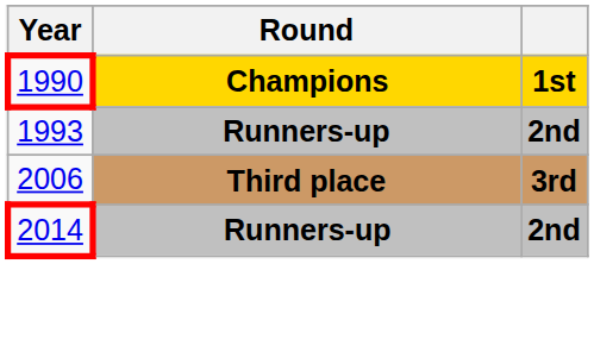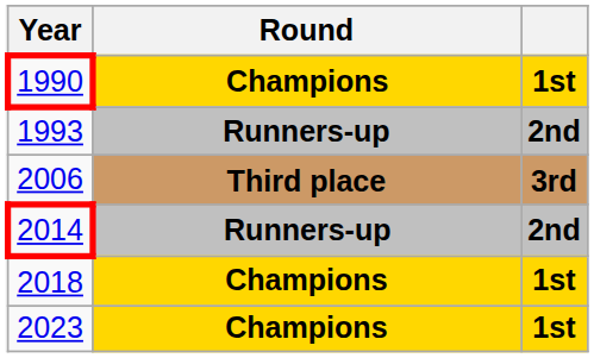 <table class="wikitable" style="text-align: center; font-size:90%">
 <tr>
 <th>Year</th>
 <th style="width:200px">Round</th>
 <th></th>
 </tr>
 <tr>
 <td style="border: 3px solid red"><a href='#'>1990</a></td>
 <td bgcolor=Gold><strong>Champions</strong></td>
 <td bgcolor=Gold><strong>1st</strong></td>
 </tr>
 <tr>
 <td><a href='#'>1993</a></td>
 <td bgcolor=Silver><strong>Runners-up</strong></td>
 <td bgcolor=Silver><strong>2nd</strong></td>
 </tr>
 <tr>
 <td><a href='#'>2006</a></td>
 <td bgcolor="cc9966"><strong>Third place</strong></td>
 <td bgcolor="cc9966"><strong>3rd</strong></td>
 </tr>
 <tr>
 <td style="border: 3px solid red"><a href='#'>2014</a></td>
 <td bgcolor=Silver><strong>Runners-up</strong></td>
 <td bgcolor=Silver><strong>2nd</strong></td>
 </tr>
+<tr>
+<td><a href='#'>2018</a></td>
+<td bgcolor=Gold><strong>Champions</strong></td>
+<td bgcolor=Gold><strong>1st</strong></td>
+</tr>
+<tr>
+<td><a href='#'>2023</a></td>
+<td bgcolor=Gold><strong>Champions</strong></td>
+<td bgcolor=Gold><strong>1st</strong></td>
+</tr>
 </table>
